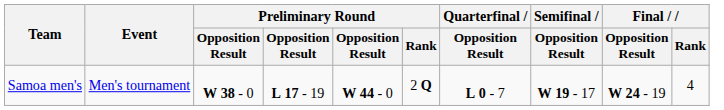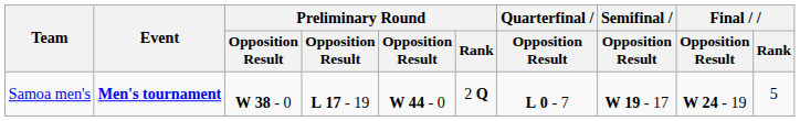 <table class=wikitable style=font-size:90%;text-align:center>
 <tr>
 <th rowspan=2>Team</th>
 <th rowspan=2>Event</th>
 <th colspan=4>Preliminary Round</th>
 <th>Quarterfinal / </th>
 <th>Semifinal / </th>
 <th colspan=2>Final /  / </th>
 </tr>
 <tr style=font-size:95%>
 <th>Opposition<br>Result</th>
 <th>Opposition<br>Result</th>
 <th>Opposition<br>Result</th>
 <th>Rank</th>
 <th>Opposition<br>Result</th>
 <th>Opposition<br>Result</th>
 <th>Opposition<br>Result</th>
 <th>Rank</th>
 </tr>
 <tr>
 <td align=left><a href='#'>Samoa men's</a></td>
-<td align=left><a href='#'>Men's tournament</a></td>
+<td align=left><strong><a href='#'>Men's tournament</a></strong></td>
 <td><br><strong>W</strong> <strong>38</strong> - 0</td>
 <td><br><strong>L</strong> <strong>17</strong> - 19</td>
 <td><br><strong>W</strong> <strong>44</strong> - 0</td>
 <td>2 <strong>Q</strong></td>
 <td><br><strong>L</strong> <strong>0</strong> - 7</td>
 <td><br><strong>W</strong> <strong>19</strong> - 17</td>
 <td><br><strong>W</strong> <strong>24</strong> - 19</td>
-<td>4</td>
+<td>5</td>
 </tr>
 </table>
